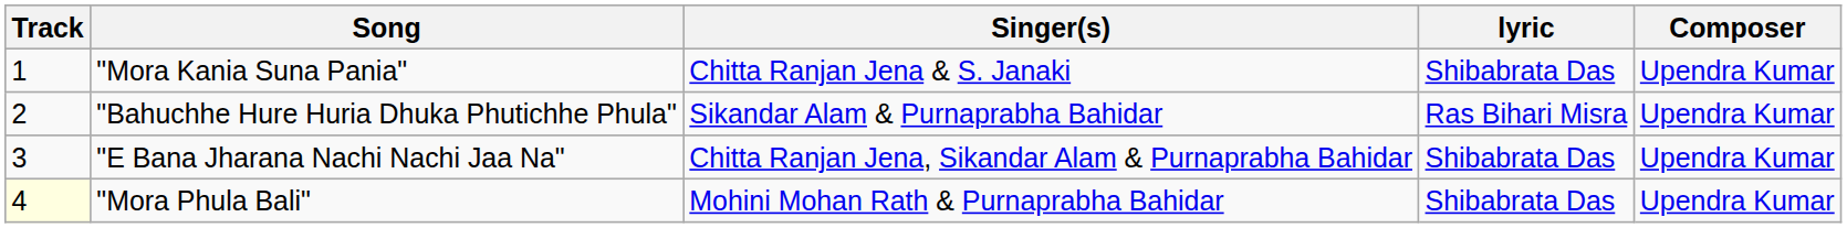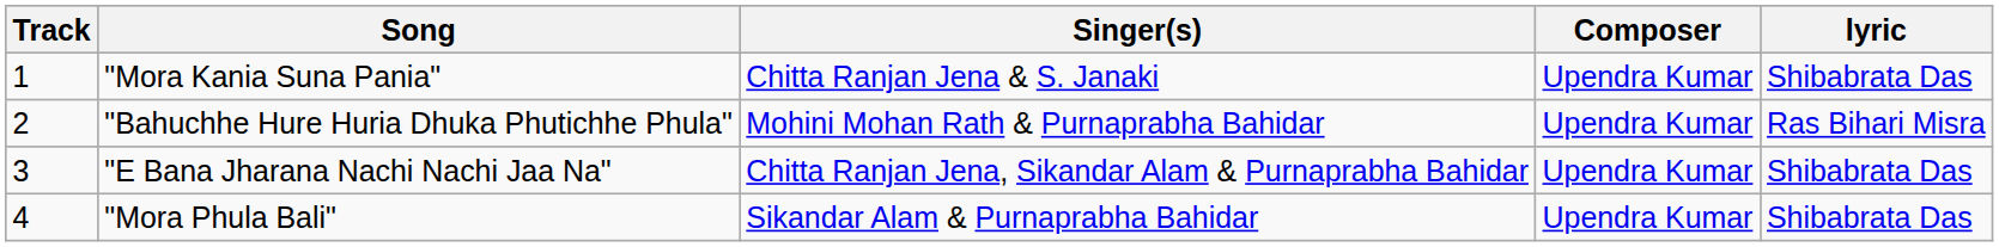 <table class="wikitable" style="font-size:95%;">
 <tr>
 <th>Track</th>
 <th>Song</th>
 <th>Singer(s)</th>
+<th>Composer</th>
 <th>lyric</th>
-<th>Composer</th>
 </tr>
 <tr>
 <td>1</td>
 <td>"Mora Kania Suna Pania"</td>
 <td><a href='#'>Chitta Ranjan Jena</a> & <a href='#'>S. Janaki</a></td>
+<td><a href='#'>Upendra Kumar</a></td>
 <td><a href='#'>Shibabrata Das</a></td>
-<td><a href='#'>Upendra Kumar</a></td>
 </tr>
 <tr>
 <td>2</td>
 <td>"Bahuchhe Hure Huria Dhuka Phutichhe Phula"</td>
-<td><a href='#'>Sikandar Alam</a> & <a href='#'>Purnaprabha Bahidar</a></td>
+<td><a href='#'>Mohini Mohan Rath</a> & <a href='#'>Purnaprabha Bahidar</a></td>
+<td><a href='#'>Upendra Kumar</a></td>
 <td><a href='#'>Ras Bihari Misra</a></td>
-<td><a href='#'>Upendra Kumar</a></td>
 </tr>
 <tr>
 <td>3</td>
 <td>"E Bana Jharana Nachi Nachi Jaa Na"</td>
 <td><a href='#'>Chitta Ranjan Jena</a>, <a href='#'>Sikandar Alam</a> & <a href='#'>Purnaprabha Bahidar</a></td>
+<td><a href='#'>Upendra Kumar</a></td>
 <td><a href='#'>Shibabrata Das</a></td>
-<td><a href='#'>Upendra Kumar</a></td>
 </tr>
 <tr>
-<td style="background: lightyellow;">4</td>
+<td>4</td>
 <td>"Mora Phula Bali"</td>
-<td><a href='#'>Mohini Mohan Rath</a> & <a href='#'>Purnaprabha Bahidar</a></td>
+<td><a href='#'>Sikandar Alam</a> & <a href='#'>Purnaprabha Bahidar</a></td>
+<td><a href='#'>Upendra Kumar</a></td>
 <td><a href='#'>Shibabrata Das</a></td>
-<td><a href='#'>Upendra Kumar</a></td>
 </tr>
 </table>
